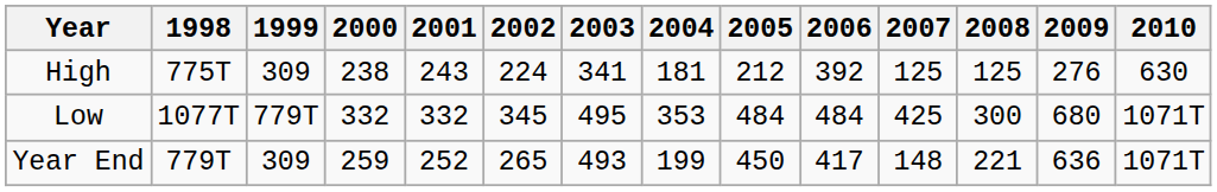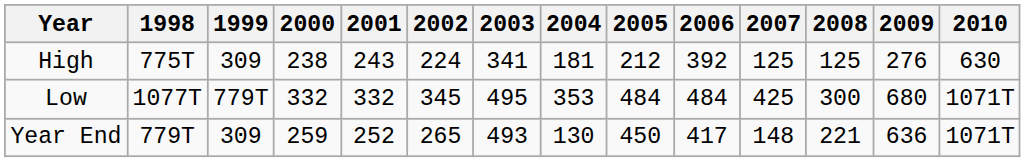 <table class=wikitable style=text-align:center;>
 <tr>
 <th>Year</th>
 <th>1998</th>
 <th>1999</th>
 <th>2000</th>
 <th>2001</th>
 <th>2002</th>
 <th>2003</th>
 <th>2004</th>
 <th>2005</th>
 <th>2006</th>
 <th>2007</th>
 <th>2008</th>
 <th>2009</th>
 <th>2010</th>
 </tr>
 <tr>
 <td>High</td>
 <td>775T</td>
 <td>309</td>
 <td>238</td>
 <td>243</td>
 <td>224</td>
 <td>341</td>
 <td>181</td>
 <td>212</td>
 <td>392</td>
 <td>125</td>
 <td>125</td>
 <td>276</td>
 <td>630</td>
 </tr>
 <tr>
 <td>Low</td>
 <td>1077T</td>
 <td>779T</td>
 <td>332</td>
 <td>332</td>
 <td>345</td>
 <td>495</td>
 <td>353</td>
 <td>484</td>
 <td>484</td>
 <td>425</td>
 <td>300</td>
 <td>680</td>
 <td>1071T</td>
 </tr>
 <tr>
 <td>Year End</td>
 <td>779T</td>
 <td>309</td>
 <td>259</td>
 <td>252</td>
 <td>265</td>
 <td>493</td>
-<td>199</td>
+<td>130</td>
 <td>450</td>
 <td>417</td>
 <td>148</td>
 <td>221</td>
 <td>636</td>
 <td>1071T</td>
 </tr>
 </table>
